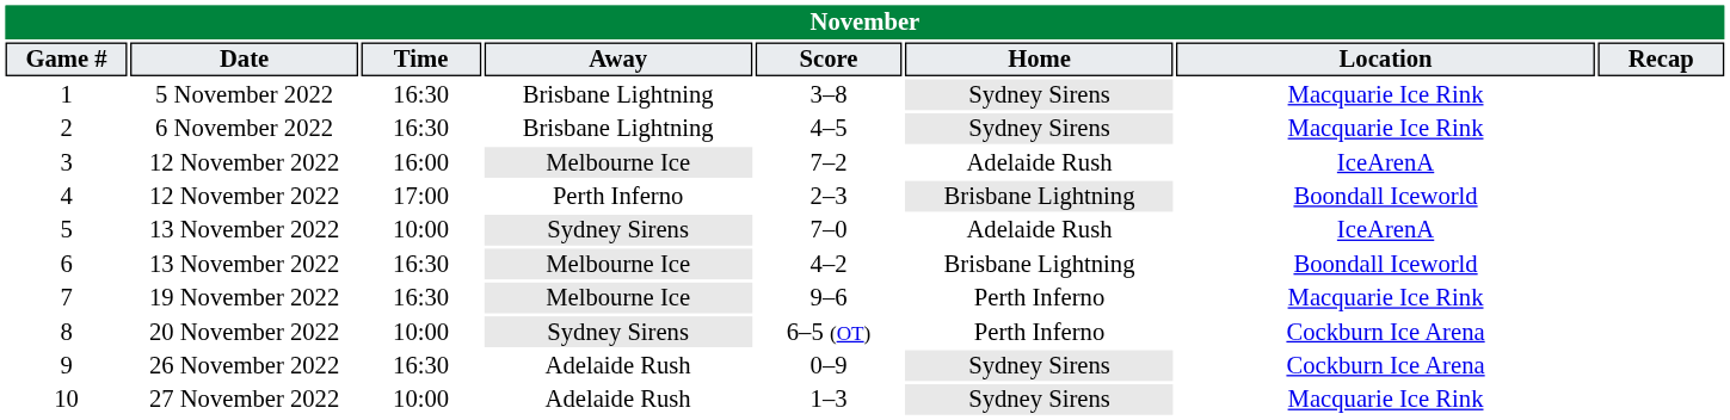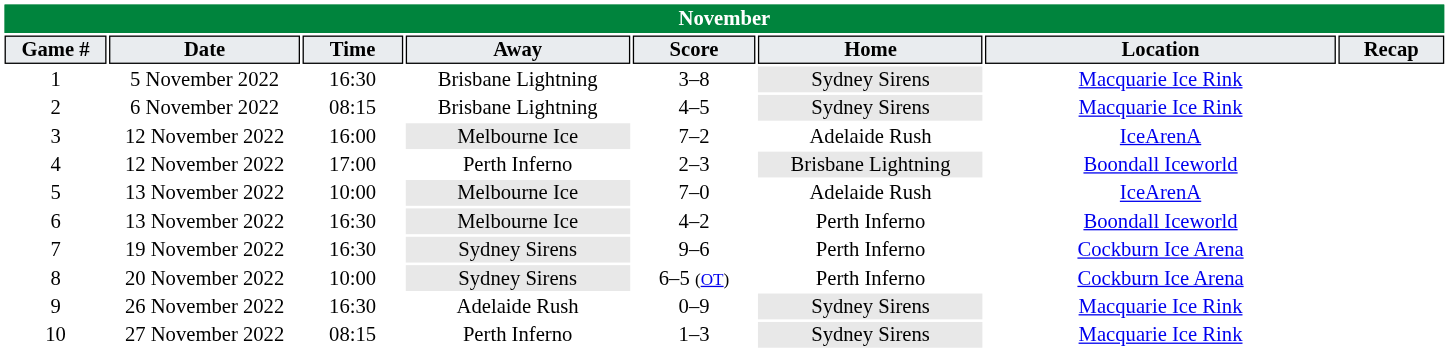 <table class="toccolours" style="width:70em;text-align: center">
 <tr>
 <th colspan="8" style="background:#00843d;color:white;border:#00843d 1px solid">November</th>
 </tr>
 <tr>
 <th style="background:#e9ecef;color:black;border:#000000 1px solid; width: 40px">Game #</th>
 <th style="background:#e9ecef;color:black;border:#000000 1px solid; width: 80px">Date</th>
 <th style="background:#e9ecef;color:black;border:#000000 1px solid; width: 40px">Time</th>
 <th style="background:#e9ecef;color:black;border:#000000 1px solid; width: 95px">Away</th>
 <th style="background:#e9ecef;color:black;border:#000000 1px solid; width: 50px">Score</th>
 <th style="background:#e9ecef;color:black;border:#000000 1px solid; width: 95px">Home</th>
 <th style="background:#e9ecef;color:black;border:#000000 1px solid; width: 150px">Location</th>
 <th style="background:#e9ecef;color:black;border:#000000 1px solid; width: 40px">Recap</th>
 </tr>
 <tr>
 <td>1</td>
 <td>5 November 2022</td>
 <td>16:30</td>
 <td>Brisbane Lightning</td>
 <td>3–8</td>
 <td bgcolor="#e8e8e8">Sydney Sirens</td>
 <td><a href='#'>Macquarie Ice Rink</a></td>
 <td></td>
 </tr>
 <tr>
 <td>2</td>
 <td>6 November 2022</td>
-<td>16:30</td>
+<td>08:15</td>
 <td>Brisbane Lightning</td>
 <td>4–5</td>
 <td bgcolor="#e8e8e8">Sydney Sirens</td>
 <td><a href='#'>Macquarie Ice Rink</a></td>
 <td></td>
 </tr>
 <tr>
 <td>3</td>
 <td>12 November 2022</td>
 <td>16:00</td>
 <td bgcolor="#e8e8e8">Melbourne Ice</td>
 <td>7–2</td>
 <td>Adelaide Rush</td>
 <td><a href='#'>IceArenA</a></td>
 <td></td>
 </tr>
 <tr>
 <td>4</td>
 <td>12 November 2022</td>
 <td>17:00</td>
 <td>Perth Inferno</td>
 <td>2–3</td>
 <td bgcolor="#e8e8e8">Brisbane Lightning</td>
 <td><a href='#'>Boondall Iceworld</a></td>
 <td></td>
 </tr>
 <tr>
 <td>5</td>
 <td>13 November 2022</td>
 <td>10:00</td>
-<td bgcolor="#e8e8e8">Sydney Sirens</td>
+<td bgcolor="#e8e8e8">Melbourne Ice</td>
 <td>7–0</td>
 <td>Adelaide Rush</td>
 <td><a href='#'>IceArenA</a></td>
 <td></td>
 </tr>
 <tr>
 <td>6</td>
 <td>13 November 2022</td>
 <td>16:30</td>
 <td bgcolor="#e8e8e8">Melbourne Ice</td>
 <td>4–2</td>
-<td>Brisbane Lightning</td>
+<td>Perth Inferno</td>
 <td><a href='#'>Boondall Iceworld</a></td>
 <td></td>
 </tr>
 <tr>
 <td>7</td>
 <td>19 November 2022</td>
 <td>16:30</td>
-<td bgcolor="#e8e8e8">Melbourne Ice</td>
+<td bgcolor="#e8e8e8">Sydney Sirens</td>
 <td>9–6</td>
 <td>Perth Inferno</td>
-<td><a href='#'>Macquarie Ice Rink</a></td>
+<td><a href='#'>Cockburn Ice Arena</a></td>
 <td></td>
 </tr>
 <tr>
 <td>8</td>
 <td>20 November 2022</td>
 <td>10:00</td>
 <td bgcolor="#e8e8e8">Sydney Sirens</td>
 <td>6–5 <small>(<a href='#'>OT</a>)</small></td>
 <td>Perth Inferno</td>
 <td><a href='#'>Cockburn Ice Arena</a></td>
 <td></td>
 </tr>
 <tr>
 <td>9</td>
 <td>26 November 2022</td>
 <td>16:30</td>
 <td>Adelaide Rush</td>
 <td>0–9</td>
 <td bgcolor="#e8e8e8">Sydney Sirens</td>
-<td><a href='#'>Cockburn Ice Arena</a></td>
+<td><a href='#'>Macquarie Ice Rink</a></td>
 <td></td>
 </tr>
 <tr>
 <td>10</td>
 <td>27 November 2022</td>
-<td>10:00</td>
-<td>Adelaide Rush</td>
+<td>08:15</td>
+<td>Perth Inferno</td>
 <td>1–3</td>
 <td bgcolor="#e8e8e8">Sydney Sirens</td>
 <td><a href='#'>Macquarie Ice Rink</a></td>
 <td></td>
 </tr>
 <tr>
 </tr>
 </table>
